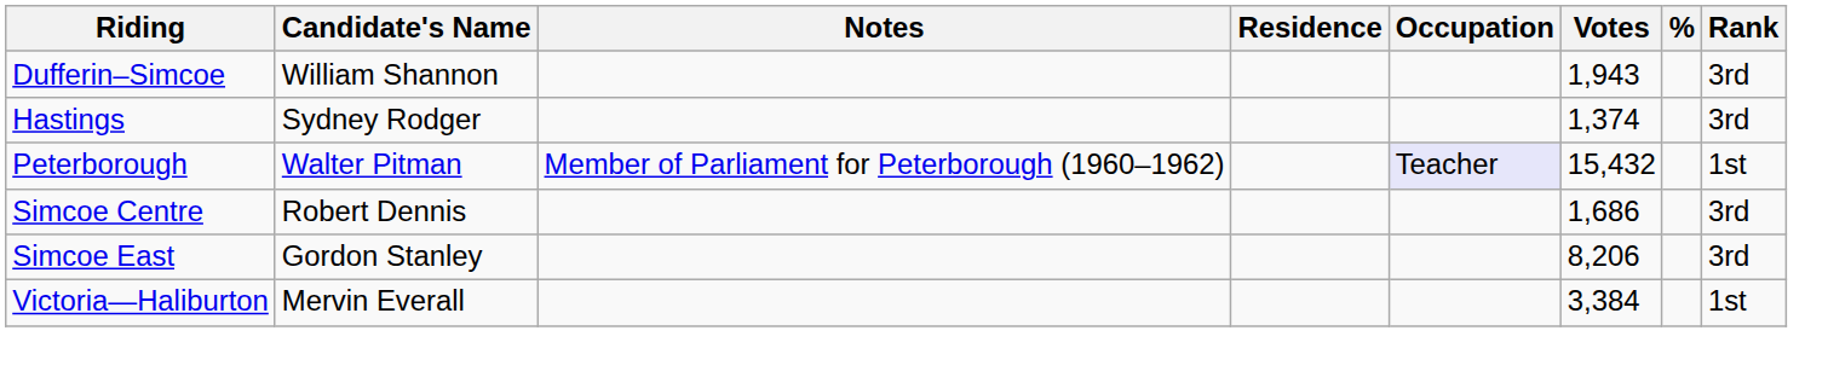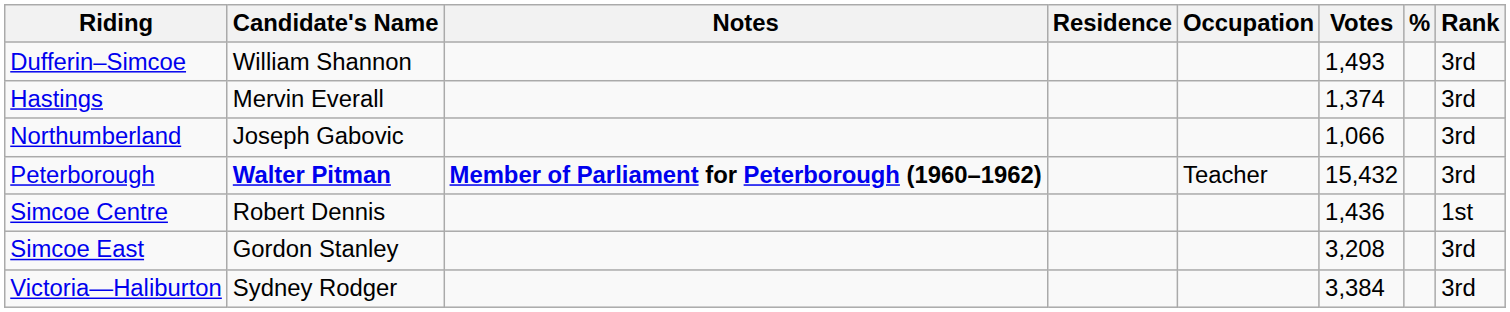 <table class="wikitable sortable">
 <tr>
 <th>Riding<br></th>
 <th>Candidate's Name</th>
 <th>Notes</th>
 <th>Residence</th>
 <th>Occupation</th>
 <th>Votes</th>
 <th>%</th>
 <th>Rank</th>
 </tr>
 <tr>
 <td><a href='#'>Dufferin–Simcoe</a></td>
 <td>William Shannon</td>
 <td></td>
 <td></td>
 <td></td>
-<td>1,943</td>
+<td>1,493</td>
 <td></td>
 <td>3rd</td>
 </tr>
 <tr>
 <td><a href='#'>Hastings</a></td>
-<td>Sydney Rodger</td>
+<td>Mervin Everall</td>
 <td></td>
 <td></td>
 <td></td>
 <td>1,374</td>
 <td></td>
 <td>3rd</td>
 </tr>
 <tr>
+<td><a href='#'>Northumberland</a></td>
+<td>Joseph Gabovic</td>
+<td></td>
+<td></td>
+<td></td>
+<td>1,066</td>
+<td></td>
+<td>3rd</td>
+</tr>
+<tr>
 <td><a href='#'>Peterborough</a></td>
-<td><a href='#'>Walter Pitman</a></td>
-<td><a href='#'>Member of Parliament</a> for <a href='#'>Peterborough</a> (1960–1962)</td>
+<td><strong><a href='#'>Walter Pitman</a></strong></td>
+<td><strong><a href='#'>Member of Parliament</a> for <a href='#'>Peterborough</a> (1960–1962)</strong></td>
 <td></td>
-<td style="background: lavender;">Teacher</td>
+<td>Teacher</td>
 <td>15,432</td>
 <td></td>
-<td>1st</td>
+<td>3rd</td>
 </tr>
 <tr>
 <td><a href='#'>Simcoe Centre</a></td>
 <td>Robert Dennis</td>
 <td></td>
 <td></td>
 <td></td>
-<td>1,686</td>
+<td>1,436</td>
 <td></td>
-<td>3rd</td>
+<td>1st</td>
 </tr>
 <tr>
 <td><a href='#'>Simcoe East</a></td>
 <td>Gordon Stanley</td>
 <td></td>
 <td></td>
 <td></td>
-<td>8,206</td>
+<td>3,208</td>
 <td></td>
 <td>3rd</td>
 </tr>
 <tr>
 <td><a href='#'>Victoria—Haliburton</a></td>
-<td>Mervin Everall</td>
+<td>Sydney Rodger</td>
 <td></td>
 <td></td>
 <td></td>
 <td>3,384</td>
 <td></td>
-<td>1st</td>
+<td>3rd</td>
 </tr>
 </table>
